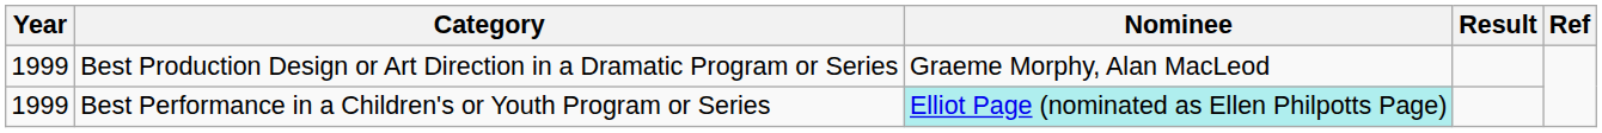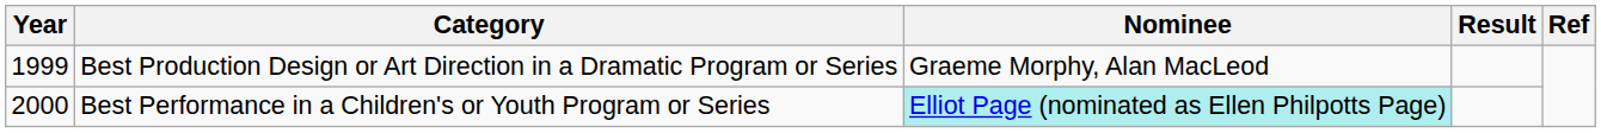 <table class="wikitable">
 <tr>
 <th>Year</th>
 <th>Category</th>
 <th>Nominee</th>
 <th>Result</th>
 <th>Ref</th>
 </tr>
 <tr>
 <td>1999</td>
 <td>Best Production Design or Art Direction in a Dramatic Program or Series</td>
 <td>Graeme Morphy, Alan MacLeod</td>
 <td></td>
 <td rowspan="2"></td>
 </tr>
 <tr>
-<td>1999</td>
+<td>2000</td>
 <td>Best Performance in a Children's or Youth Program or Series</td>
 <td style="background: paleturquoise;"><a href='#'>Elliot Page</a> (nominated as Ellen Philpotts Page)</td>
 <td></td>
 </tr>
 </table>
